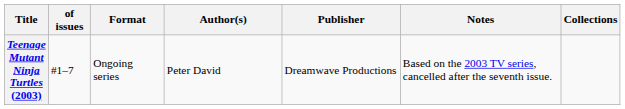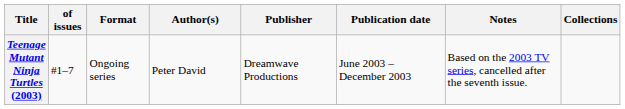 <table class="wikitable">
 <tr>
 <th>Title</th>
 <th style="width:40pt"> of issues</th>
 <th style="width:75pt">Format</th>
 <th style="width:125pt">Author(s)</th>
 <th style="width:125pt">Publisher</th>
+<th style="width:150pt">Publication date</th>
 <th style="width:175pt">Notes</th>
 <th>Collections</th>
 </tr>
 <tr>
 <th><a href='#'><em>Teenage Mutant Ninja Turtles</em> (2003)</a></th>
 <td>#1–7</td>
 <td>Ongoing series</td>
 <td>Peter David</td>
 <td>Dreamwave Productions</td>
+<td>June 2003 – December 2003</td>
 <td>Based on the <a href='#'>2003 TV series</a>, cancelled after the seventh issue.</td>
 <td></td>
 </tr>
 </table>
